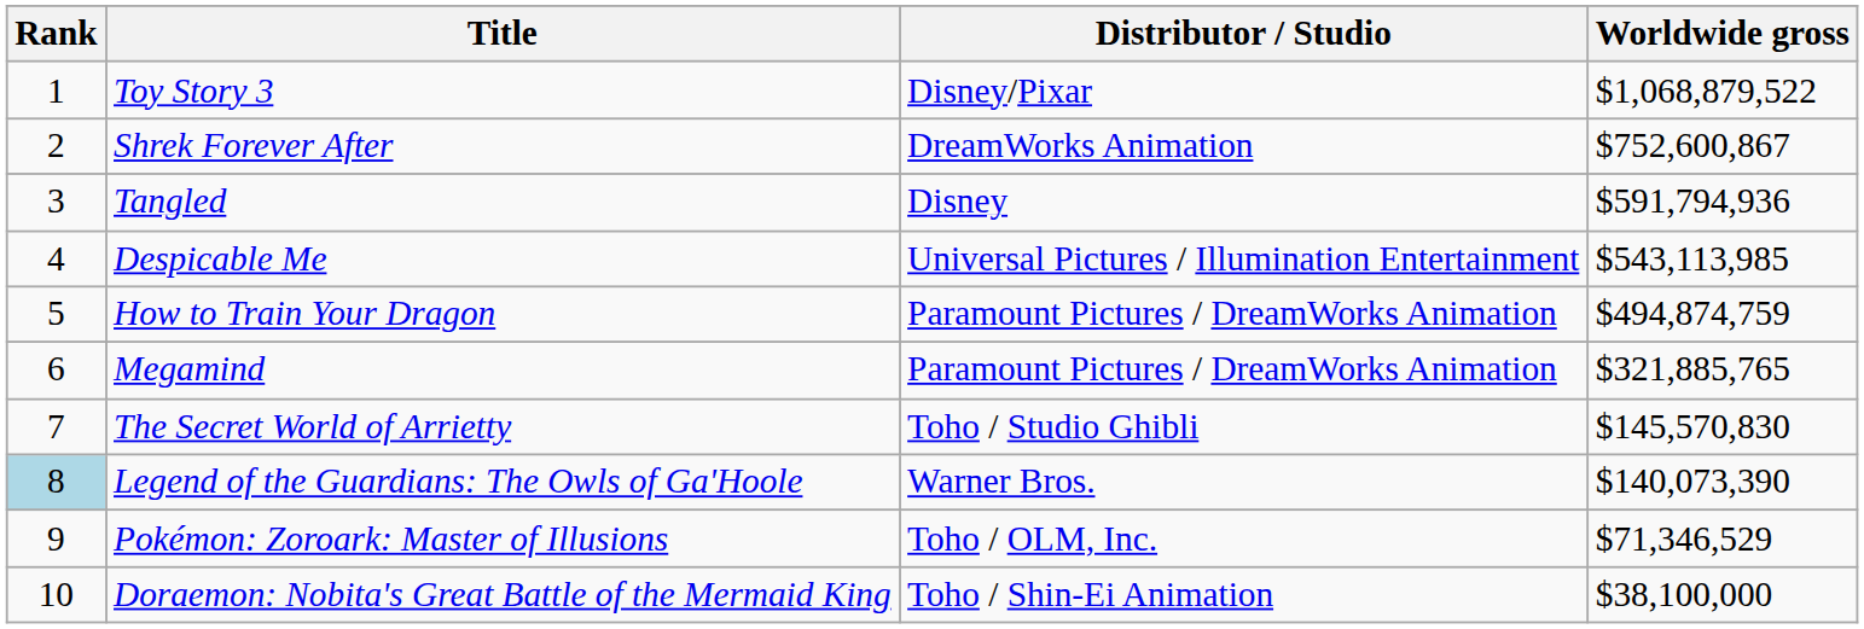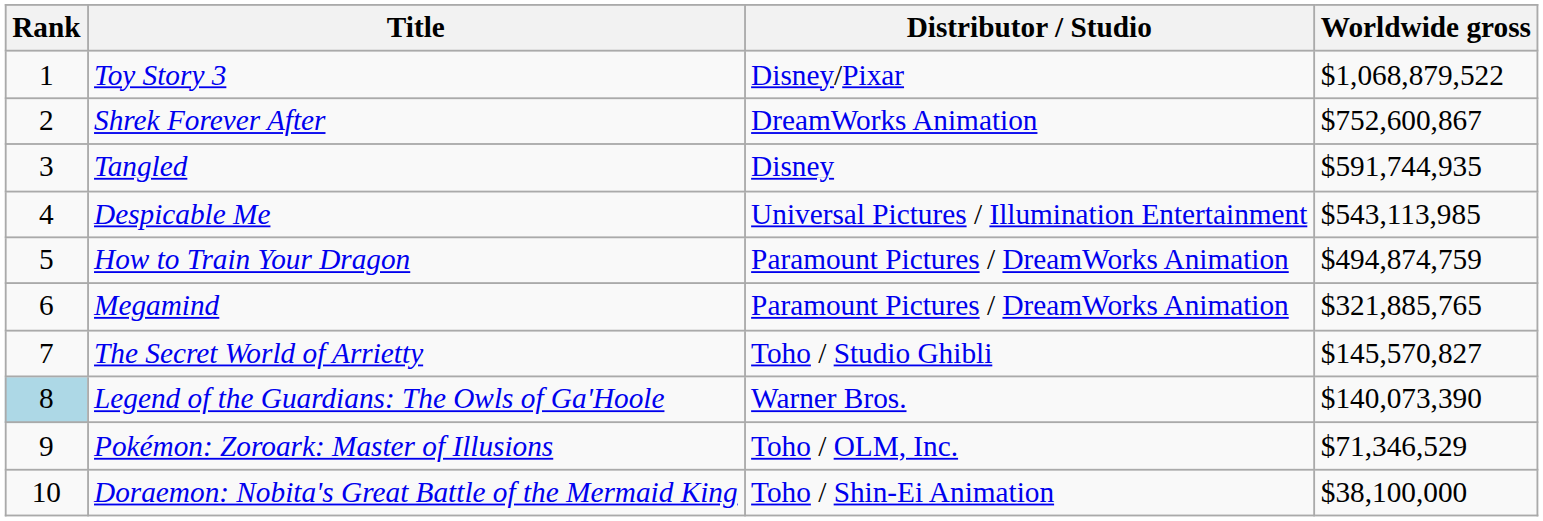 <table class="wikitable sortable" style="margin:auto; margin:auto;">
 <tr>
 <th>Rank</th>
 <th>Title</th>
 <th>Distributor / Studio</th>
 <th>Worldwide gross</th>
 </tr>
 <tr>
 <td align="center">1</td>
 <td><em><a href='#'>Toy Story 3</a></em></td>
 <td><a href='#'>Disney</a>/<a href='#'>Pixar</a></td>
 <td>$1,068,879,522</td>
 </tr>
 <tr>
 <td align="center">2</td>
 <td><em><a href='#'>Shrek Forever After</a></em></td>
 <td><a href='#'>DreamWorks Animation</a></td>
 <td>$752,600,867</td>
 </tr>
 <tr>
 <td align="center">3</td>
 <td><em><a href='#'>Tangled</a></em></td>
 <td><a href='#'>Disney</a></td>
-<td>$591,794,936</td>
+<td>$591,744,935</td>
 </tr>
 <tr>
 <td align="center">4</td>
 <td><em><a href='#'>Despicable Me</a></em></td>
 <td><a href='#'>Universal Pictures</a> / <a href='#'>Illumination Entertainment</a></td>
 <td>$543,113,985</td>
 </tr>
 <tr>
 <td align="center">5</td>
 <td><em><a href='#'>How to Train Your Dragon</a></em></td>
 <td><a href='#'>Paramount Pictures</a> / <a href='#'>DreamWorks Animation</a></td>
 <td>$494,874,759</td>
 </tr>
 <tr>
 <td align="center">6</td>
 <td><em><a href='#'>Megamind</a></em></td>
 <td><a href='#'>Paramount Pictures</a> / <a href='#'>DreamWorks Animation</a></td>
 <td>$321,885,765</td>
 </tr>
 <tr>
 <td align="center">7</td>
 <td><em><a href='#'>The Secret World of Arrietty</a></em></td>
 <td><a href='#'>Toho</a> / <a href='#'>Studio Ghibli</a></td>
-<td>$145,570,830</td>
+<td>$145,570,827</td>
 </tr>
 <tr>
 <td align="center" style="background: lightblue;">8</td>
 <td><em><a href='#'>Legend of the Guardians: The Owls of Ga'Hoole</a></em></td>
 <td><a href='#'>Warner Bros.</a></td>
 <td>$140,073,390</td>
 </tr>
 <tr>
 <td align="center">9</td>
 <td><em><a href='#'>Pokémon: Zoroark: Master of Illusions</a></em></td>
 <td><a href='#'>Toho</a> / <a href='#'>OLM, Inc.</a></td>
 <td>$71,346,529</td>
 </tr>
 <tr>
 <td align="center">10</td>
 <td><em><a href='#'>Doraemon: Nobita's Great Battle of the Mermaid King</a></em></td>
 <td><a href='#'>Toho</a> / <a href='#'>Shin-Ei Animation</a></td>
 <td>$38,100,000</td>
 </tr>
 </table>
